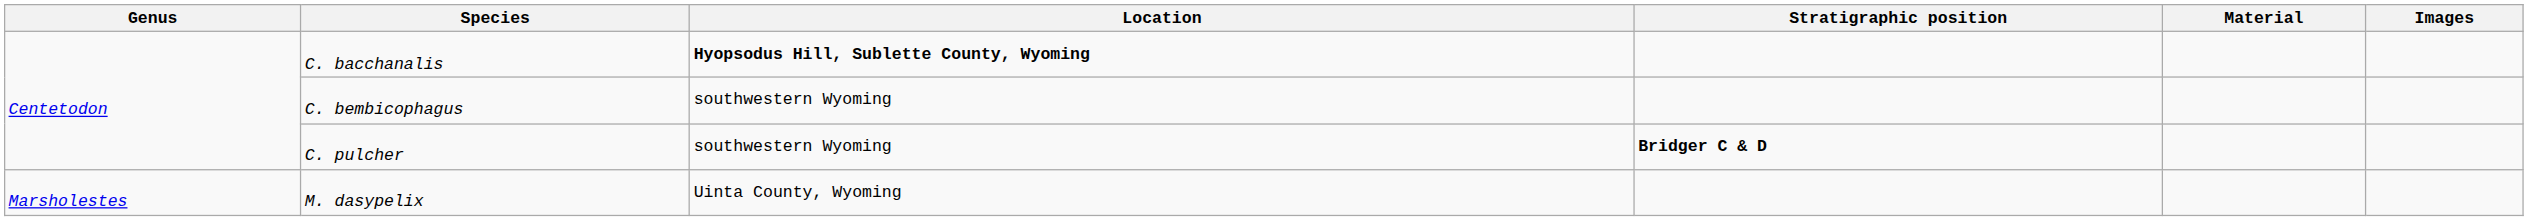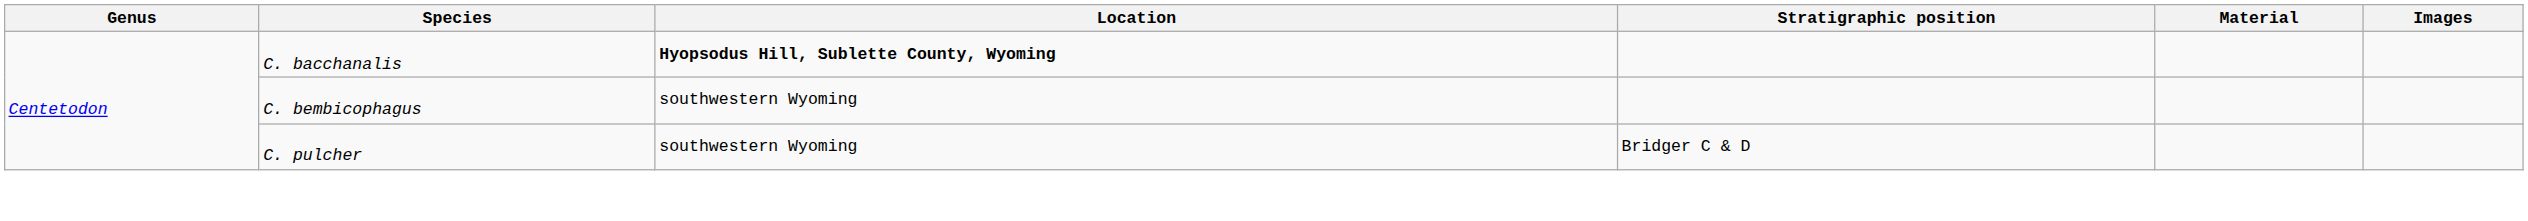 <table class="wikitable sortable"  style="margin:auto; width:100%;">
 <tr>
 <th>Genus</th>
 <th>Species</th>
 <th>Location</th>
 <th>Stratigraphic position</th>
 <th>Material</th>
 <th>Images</th>
 </tr>
 <tr>
 <td rowspan=3><br><em><a href='#'>Centetodon</a></em></td>
 <td><br><em>C. bacchanalis</em></td>
 <td><strong>Hyopsodus Hill, Sublette County, Wyoming</strong></td>
 <td></td>
 <td></td>
 <td></td>
 </tr>
 <tr>
 <td><br><em>C. bembicophagus</em></td>
 <td>southwestern Wyoming</td>
 <td></td>
 <td></td>
 <td></td>
 </tr>
 <tr>
 <td><br><em>C. pulcher</em></td>
 <td>southwestern Wyoming</td>
-<td><strong>Bridger C & D</strong></td>
-<td></td>
-<td></td>
-</tr>
-<tr>
-<td rowspan=1><br><em><a href='#'>Marsholestes</a></em></td>
-<td><br><em>M. dasypelix</em></td>
-<td>Uinta County, Wyoming</td>
-<td></td>
+<td>Bridger C & D</td>
 <td></td>
 <td></td>
 </tr>
 </table>
